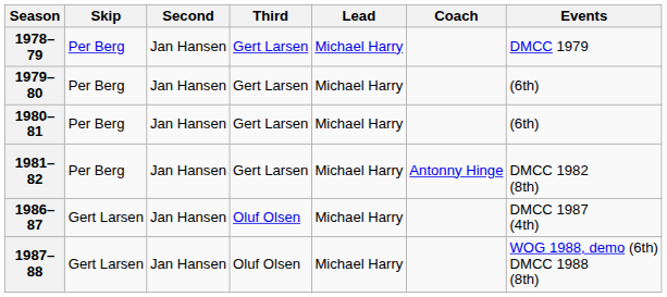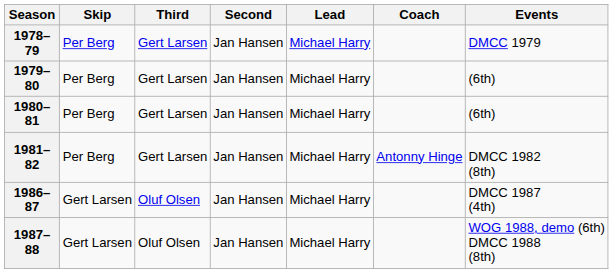 <table class="wikitable">
 <tr>
 <th scope="col" width=60>Season</th>
 <th scope="col">Skip</th>
+<th scope="col">Third</th>
 <th scope="col">Second</th>
-<th scope="col">Third</th>
 <th scope="col">Lead</th>
 <th scope="col">Coach</th>
 <th scope="col">Events</th>
 </tr>
 <tr>
 <th scope="row">1978–79</th>
 <td><a href='#'>Per Berg</a></td>
+<td><a href='#'>Gert Larsen</a></td>
 <td>Jan Hansen</td>
-<td><a href='#'>Gert Larsen</a></td>
 <td><a href='#'>Michael Harry</a></td>
 <td></td>
 <td><a href='#'>DMCC</a> 1979 </td>
 </tr>
 <tr>
 <th scope="row">1979–80</th>
 <td>Per Berg</td>
+<td>Gert Larsen</td>
 <td>Jan Hansen</td>
-<td>Gert Larsen</td>
 <td>Michael Harry</td>
 <td></td>
 <td> (6th)</td>
 </tr>
 <tr>
 <th scope="row">1980–81</th>
 <td>Per Berg</td>
+<td>Gert Larsen</td>
 <td>Jan Hansen</td>
-<td>Gert Larsen</td>
 <td>Michael Harry</td>
 <td></td>
 <td> (6th)</td>
 </tr>
 <tr>
 <th scope="row">1981–82</th>
 <td>Per Berg</td>
+<td>Gert Larsen</td>
 <td>Jan Hansen</td>
-<td>Gert Larsen</td>
 <td>Michael Harry</td>
 <td><a href='#'>Antonny Hinge</a></td>
 <td> <br>DMCC 1982 <br> (8th)</td>
 </tr>
 <tr>
 <th scope="row">1986–87</th>
 <td>Gert Larsen</td>
+<td><a href='#'>Oluf Olsen</a></td>
 <td>Jan Hansen</td>
-<td><a href='#'>Oluf Olsen</a></td>
 <td>Michael Harry</td>
 <td></td>
 <td>DMCC 1987 <br> (4th)</td>
 </tr>
 <tr>
 <th scope="row">1987–88</th>
 <td>Gert Larsen</td>
+<td>Oluf Olsen</td>
 <td>Jan Hansen</td>
-<td>Oluf Olsen</td>
 <td>Michael Harry</td>
 <td></td>
 <td><a href='#'>WOG 1988, demo</a> (6th)<br>DMCC 1988 <br> (8th)</td>
 </tr>
 </table>
